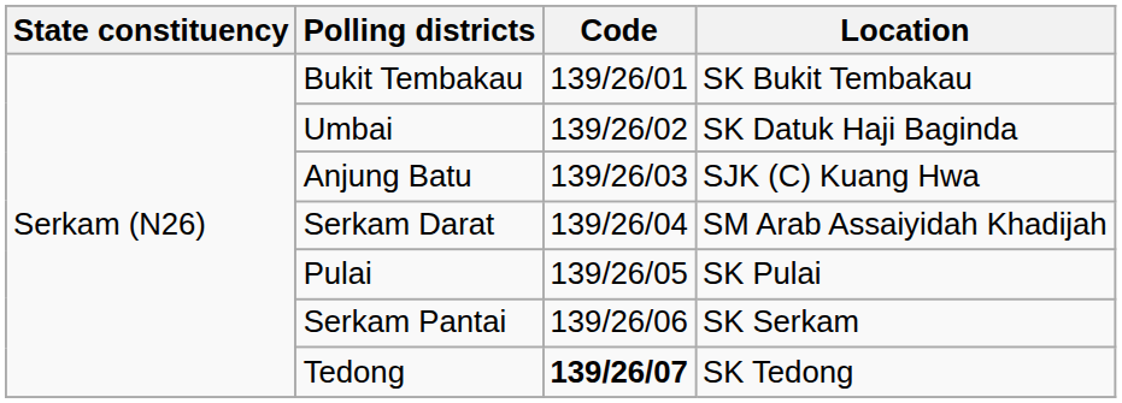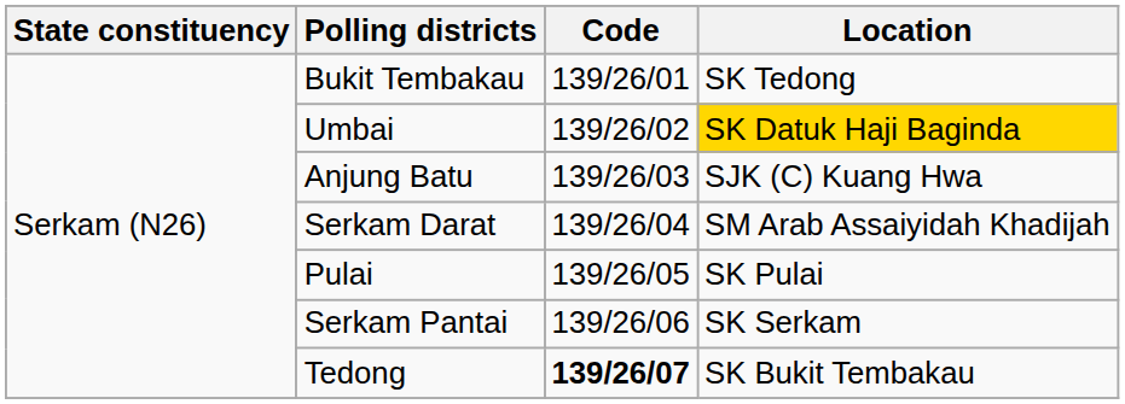 <table class="wikitable sortable mw-collapsible" style="white-space:nowrap;font-size:85%">
 <tr>
 <th>State constituency</th>
 <th>Polling districts</th>
 <th>Code</th>
 <th>Location</th>
 </tr>
 <tr>
 <td rowspan="7">Serkam (N26)</td>
 <td>Bukit Tembakau</td>
 <td>139/26/01</td>
-<td>SK Bukit Tembakau</td>
+<td>SK Tedong</td>
 </tr>
 <tr>
 <td>Umbai</td>
 <td>139/26/02</td>
-<td>SK Datuk Haji Baginda</td>
+<td style="background: gold;">SK Datuk Haji Baginda</td>
 </tr>
 <tr>
 <td>Anjung Batu</td>
 <td>139/26/03</td>
 <td>SJK (C) Kuang Hwa</td>
 </tr>
 <tr>
 <td>Serkam Darat</td>
 <td>139/26/04</td>
 <td>SM Arab Assaiyidah Khadijah</td>
 </tr>
 <tr>
 <td>Pulai</td>
 <td>139/26/05</td>
 <td>SK Pulai</td>
 </tr>
 <tr>
 <td>Serkam Pantai</td>
 <td>139/26/06</td>
 <td>SK Serkam</td>
 </tr>
 <tr>
 <td>Tedong</td>
 <td><strong>139/26/07</strong></td>
-<td>SK Tedong</td>
+<td>SK Bukit Tembakau</td>
 </tr>
 </table>
